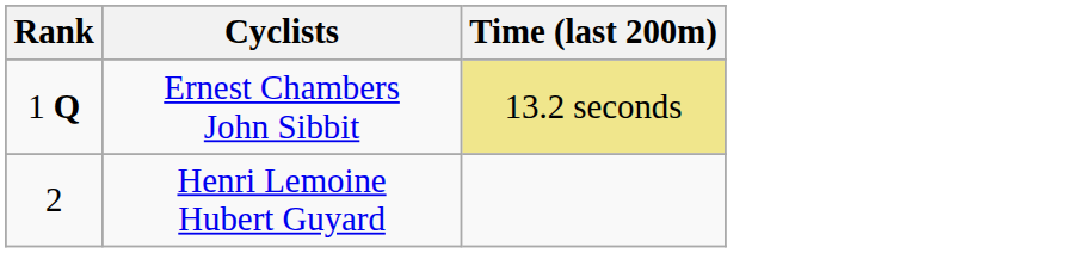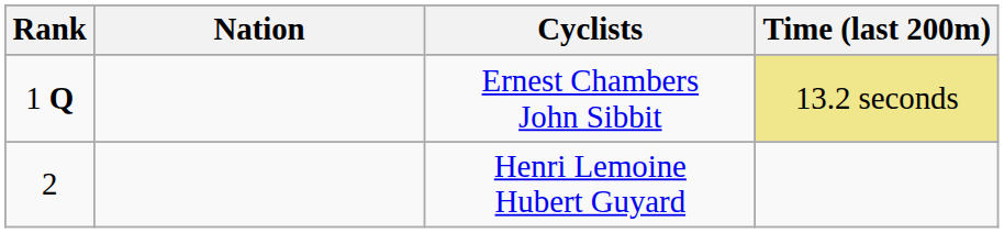 <table class="wikitable" style="text-align:center;">
 <tr>
 <th>Rank</th>
+<th style="width:10em">Nation</th>
 <th style="width:10em">Cyclists</th>
 <th>Time (last 200m)</th>
 </tr>
 <tr>
 <td>1 <strong>Q</strong></td>
+<td align=left></td>
 <td><a href='#'>Ernest Chambers</a> <br> <a href='#'>John Sibbit</a></td>
 <td style="background: khaki;">13.2 seconds</td>
 </tr>
 <tr>
 <td>2</td>
+<td align=left></td>
 <td><a href='#'>Henri Lemoine</a> <br> <a href='#'>Hubert Guyard</a></td>
 <td></td>
 </tr>
 </table>
